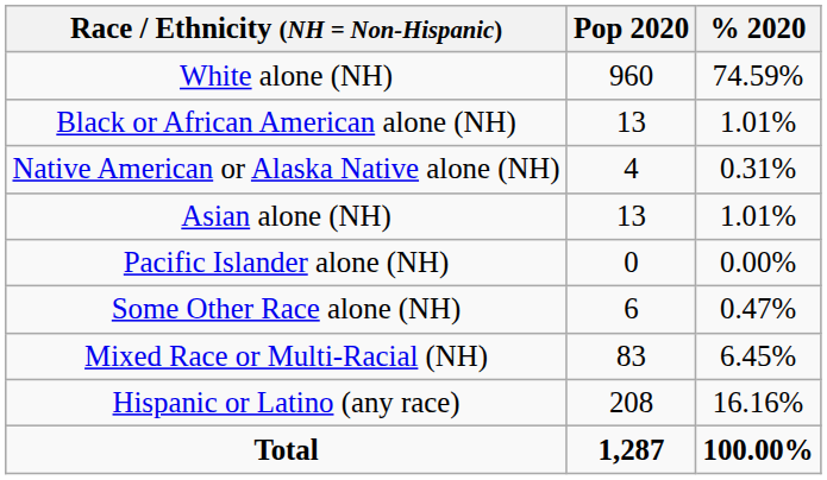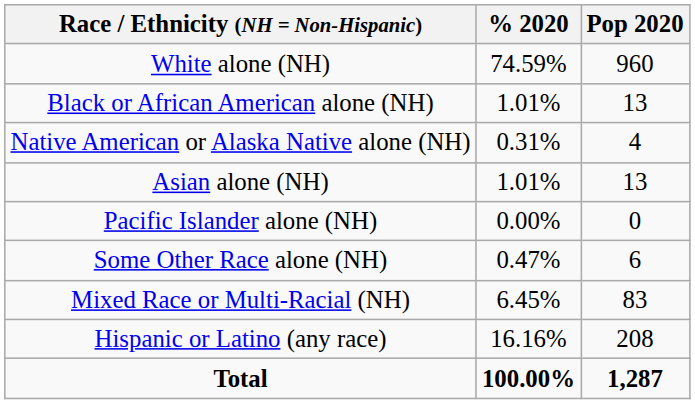 <table class="wikitable" style="text-align:center;">
 <tr>
 <th>Race / Ethnicity <small>(<em>NH = Non-Hispanic</em>)</small></th>
+<th>% 2020</th>
 <th>Pop 2020</th>
-<th>% 2020</th>
 </tr>
 <tr>
 <td><a href='#'>White</a> alone (NH)</td>
+<td>74.59%</td>
 <td>960</td>
-<td>74.59%</td>
 </tr>
 <tr>
 <td><a href='#'>Black or African American</a> alone (NH)</td>
+<td>1.01%</td>
 <td>13</td>
-<td>1.01%</td>
 </tr>
 <tr>
 <td><a href='#'>Native American</a> or <a href='#'>Alaska Native</a> alone (NH)</td>
+<td>0.31%</td>
 <td>4</td>
-<td>0.31%</td>
 </tr>
 <tr>
 <td><a href='#'>Asian</a> alone (NH)</td>
+<td>1.01%</td>
 <td>13</td>
-<td>1.01%</td>
 </tr>
 <tr>
 <td><a href='#'>Pacific Islander</a> alone (NH)</td>
+<td>0.00%</td>
 <td>0</td>
-<td>0.00%</td>
 </tr>
 <tr>
 <td><a href='#'>Some Other Race</a> alone (NH)</td>
+<td>0.47%</td>
 <td>6</td>
-<td>0.47%</td>
 </tr>
 <tr>
 <td><a href='#'>Mixed Race or Multi-Racial</a> (NH)</td>
+<td>6.45%</td>
 <td>83</td>
-<td>6.45%</td>
 </tr>
 <tr>
 <td><a href='#'>Hispanic or Latino</a> (any race)</td>
+<td>16.16%</td>
 <td>208</td>
-<td>16.16%</td>
 </tr>
 <tr>
 <td><strong>Total</strong></td>
+<td><strong>100.00%</strong></td>
 <td><strong>1,287</strong></td>
-<td><strong>100.00%</strong></td>
 </tr>
 </table>
